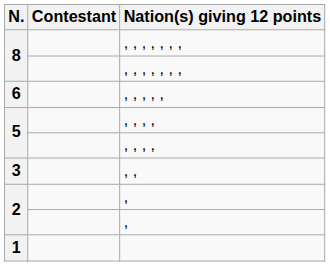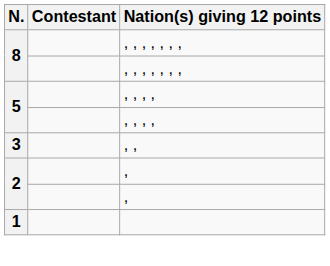 <table class="wikitable plainrowheaders">
 <tr>
 </tr>
 <tr>
 <th scope="col">N.</th>
 <th scope="col">Contestant</th>
 <th scope="col">Nation(s) giving 12 points</th>
 </tr>
 <tr>
 <th rowspan="2" scope="row">8</th>
 <td></td>
 <td>, , , , , , , </td>
 </tr>
 <tr>
 <td></td>
 <td>, , , , , , , </td>
-</tr>
-<tr>
-<th scope="row">6</th>
-<td></td>
-<td>, , , , , </td>
 </tr>
 <tr>
 <th rowspan="2" scope="row">5</th>
 <td></td>
 <td>, , , , </td>
 </tr>
 <tr>
 <td></td>
 <td><strong></strong>, <strong></strong>, <strong></strong>, <strong></strong>, </td>
 </tr>
 <tr>
 <th scope="row">3</th>
 <td></td>
 <td>, , </td>
 </tr>
 <tr>
 <th rowspan="2" scope="row">2</th>
 <td></td>
 <td>, </td>
 </tr>
 <tr>
 <td></td>
 <td><strong></strong>, <strong></strong></td>
 </tr>
 <tr>
 <th scope="row">1</th>
 <td></td>
 <td></td>
 </tr>
 </table>
